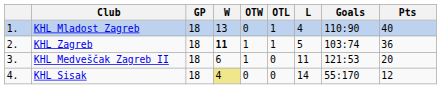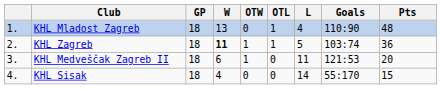 <table class="wikitable">
 <tr>
 <th width="30"></th>
 <th width="200">Club</th>
 <th width="30">GP</th>
 <th width="30">W</th>
 <th width="30">OTW</th>
 <th width="30">OTL</th>
 <th width="30">L</th>
 <th width="70">Goals</th>
 <th width="70">Pts</th>
 </tr>
 <tr style="background-color:#BCD2EE">
 <td>1.</td>
 <td align="left"><a href='#'>KHL Mladost Zagreb</a></td>
 <td>18</td>
 <td>13</td>
 <td>0</td>
 <td>1</td>
 <td>4</td>
 <td>110:90</td>
-<td>40</td>
+<td>48</td>
 </tr>
 <tr>
 <td>2.</td>
 <td align="left"><a href='#'>KHL Zagreb</a></td>
 <td>18</td>
 <td><strong>11</strong></td>
 <td>1</td>
 <td>1</td>
 <td>5</td>
 <td>103:74</td>
 <td>36</td>
 </tr>
 <tr>
 <td>3.</td>
 <td align="left"><a href='#'>KHL Medveščak Zagreb II</a></td>
 <td>18</td>
 <td>6</td>
 <td>1</td>
 <td>0</td>
 <td>11</td>
 <td>121:53</td>
 <td>20</td>
 </tr>
 <tr>
 <td>4.</td>
 <td align="left"><a href='#'>KHL Sisak</a></td>
 <td>18</td>
-<td style="background: khaki;">4</td>
+<td>4</td>
 <td>0</td>
 <td>0</td>
 <td>14</td>
 <td>55:170</td>
-<td>12</td>
+<td>15</td>
 </tr>
 </table>
